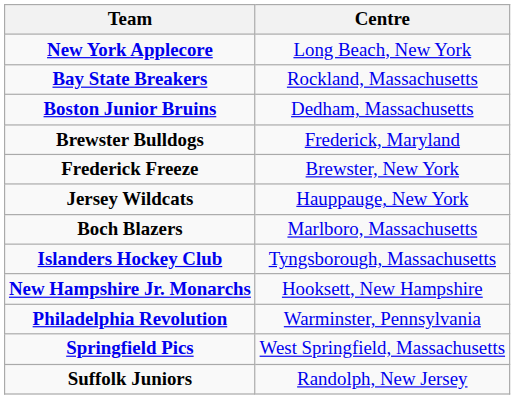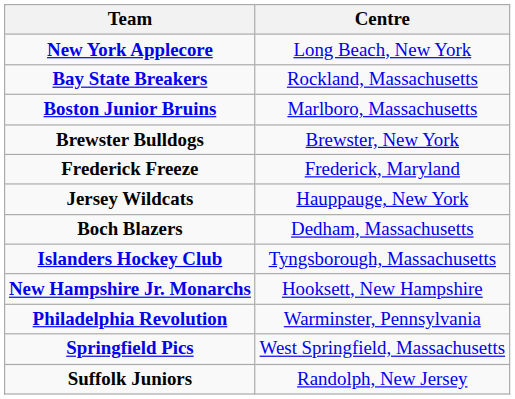 <table class="wikitable">
 <tr align="center">
 <th>Team</th>
 <th>Centre</th>
 </tr>
 <tr align="center">
 <td><strong><a href='#'>New York Applecore</a></strong></td>
 <td><a href='#'>Long Beach, New York</a></td>
 </tr>
 <tr align="center">
 <td><strong><a href='#'>Bay State Breakers</a></strong></td>
 <td><a href='#'>Rockland, Massachusetts</a></td>
 </tr>
 <tr align="center">
 <td><strong><a href='#'>Boston Junior Bruins</a></strong></td>
-<td><a href='#'>Dedham, Massachusetts</a></td>
+<td><a href='#'>Marlboro, Massachusetts</a></td>
 </tr>
 <tr align="center">
 <td><strong>Brewster Bulldogs</strong></td>
-<td><a href='#'>Frederick, Maryland</a></td>
+<td><a href='#'>Brewster, New York</a></td>
 </tr>
 <tr align="center">
 <td><strong>Frederick Freeze</strong></td>
-<td><a href='#'>Brewster, New York</a></td>
+<td><a href='#'>Frederick, Maryland</a></td>
 </tr>
 <tr align="center">
 <td><strong>Jersey Wildcats</strong></td>
 <td><a href='#'>Hauppauge, New York</a></td>
 </tr>
 <tr align="center">
 <td><strong>Boch Blazers</strong></td>
-<td><a href='#'>Marlboro, Massachusetts</a></td>
+<td><a href='#'>Dedham, Massachusetts</a></td>
 </tr>
 <tr align="center">
 <td><strong><a href='#'>Islanders Hockey Club</a></strong></td>
 <td><a href='#'>Tyngsborough, Massachusetts</a></td>
 </tr>
 <tr align="center">
 <td><strong><a href='#'>New Hampshire Jr. Monarchs</a></strong></td>
 <td><a href='#'>Hooksett, New Hampshire</a></td>
 </tr>
 <tr align="center">
 <td><strong><a href='#'>Philadelphia Revolution</a></strong></td>
 <td><a href='#'>Warminster, Pennsylvania</a></td>
 </tr>
 <tr align="center">
 <td><strong><a href='#'>Springfield Pics</a></strong></td>
 <td><a href='#'>West Springfield, Massachusetts</a></td>
 </tr>
 <tr align="center">
 <td><strong>Suffolk Juniors</strong></td>
 <td><a href='#'>Randolph, New Jersey</a></td>
 </tr>
 </table>
